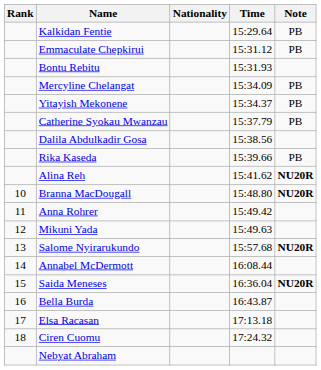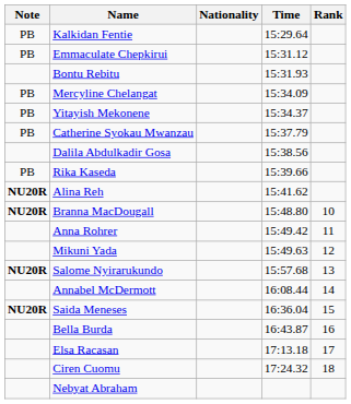 <table class="wikitable sortable" style="text-align:center">
 <tr>
-<th>Rank</th>
+<th>Note</th>
 <th>Name</th>
 <th>Nationality</th>
 <th>Time</th>
-<th>Note</th>
+<th>Rank</th>
 </tr>
 <tr>
-<td></td>
+<td>PB</td>
 <td align=left><a href='#'>Kalkidan Fentie</a></td>
 <td align=left></td>
 <td>15:29.64</td>
-<td>PB</td>
+<td></td>
 </tr>
 <tr>
-<td></td>
+<td>PB</td>
 <td align=left><a href='#'>Emmaculate Chepkirui</a></td>
 <td align=left></td>
 <td>15:31.12</td>
-<td>PB</td>
+<td></td>
 </tr>
 <tr>
 <td></td>
 <td align=left><a href='#'>Bontu Rebitu</a></td>
 <td align=left></td>
 <td>15:31.93</td>
 <td></td>
 </tr>
 <tr>
-<td></td>
+<td>PB</td>
 <td align=left><a href='#'>Mercyline Chelangat</a></td>
 <td align=left></td>
 <td>15:34.09</td>
-<td>PB</td>
+<td></td>
 </tr>
 <tr>
-<td></td>
+<td>PB</td>
 <td align=left><a href='#'>Yitayish Mekonene</a></td>
 <td align=left></td>
 <td>15:34.37</td>
-<td>PB</td>
+<td></td>
 </tr>
 <tr>
-<td></td>
+<td>PB</td>
 <td align=left><a href='#'>Catherine Syokau Mwanzau</a></td>
 <td align=left></td>
 <td>15:37.79</td>
-<td>PB</td>
+<td></td>
 </tr>
 <tr>
 <td></td>
 <td align=left><a href='#'>Dalila Abdulkadir Gosa</a></td>
 <td align=left></td>
 <td>15:38.56</td>
 <td></td>
 </tr>
 <tr>
-<td></td>
+<td>PB</td>
 <td align=left><a href='#'>Rika Kaseda</a></td>
 <td align=left></td>
 <td>15:39.66</td>
-<td>PB</td>
+<td></td>
+</tr>
+<tr>
+<td><strong>NU20R</strong></td>
+<td align=left><a href='#'>Alina Reh</a></td>
+<td align=left></td>
+<td>15:41.62</td>
+<td></td>
+</tr>
+<tr>
+<td><strong>NU20R</strong></td>
+<td align=left><a href='#'>Branna MacDougall</a></td>
+<td align=left></td>
+<td>15:48.80</td>
+<td>10</td>
 </tr>
 <tr>
 <td></td>
-<td align=left><a href='#'>Alina Reh</a></td>
-<td align=left></td>
-<td>15:41.62</td>
-<td><strong>NU20R</strong></td>
-</tr>
-<tr>
-<td>10</td>
-<td align=left><a href='#'>Branna MacDougall</a></td>
-<td align=left></td>
-<td>15:48.80</td>
-<td><strong>NU20R</strong></td>
-</tr>
-<tr>
-<td>11</td>
 <td align=left><a href='#'>Anna Rohrer</a></td>
 <td align=left></td>
 <td>15:49.42</td>
-<td></td>
+<td>11</td>
 </tr>
 <tr>
-<td>12</td>
+<td></td>
 <td align=left><a href='#'>Mikuni Yada</a></td>
 <td align=left></td>
 <td>15:49.63</td>
-<td></td>
+<td>12</td>
 </tr>
 <tr>
-<td>13</td>
+<td><strong>NU20R</strong></td>
 <td align=left><a href='#'>Salome Nyirarukundo</a></td>
 <td align=left></td>
 <td>15:57.68</td>
-<td><strong>NU20R</strong></td>
+<td>13</td>
 </tr>
 <tr>
-<td>14</td>
+<td></td>
 <td align=left><a href='#'>Annabel McDermott</a></td>
 <td align=left></td>
 <td>16:08.44</td>
-<td></td>
+<td>14</td>
 </tr>
 <tr>
-<td>15</td>
+<td><strong>NU20R</strong></td>
 <td align=left><a href='#'>Saida Meneses</a></td>
 <td align=left></td>
 <td>16:36.04</td>
-<td><strong>NU20R</strong></td>
+<td>15</td>
 </tr>
 <tr>
-<td>16</td>
+<td></td>
 <td align=left><a href='#'>Bella Burda</a></td>
 <td align=left></td>
 <td>16:43.87</td>
-<td></td>
+<td>16</td>
 </tr>
 <tr>
-<td>17</td>
+<td></td>
 <td align=left><a href='#'>Elsa Racasan</a></td>
 <td align=left></td>
 <td>17:13.18</td>
-<td></td>
+<td>17</td>
 </tr>
 <tr>
-<td>18</td>
+<td></td>
 <td align=left><a href='#'>Ciren Cuomu</a></td>
 <td align=left></td>
 <td>17:24.32</td>
-<td></td>
+<td>18</td>
 </tr>
 <tr>
 <td></td>
 <td align=left><a href='#'>Nebyat Abraham</a></td>
 <td align=left></td>
 <td></td>
 <td></td>
 </tr>
 </table>
